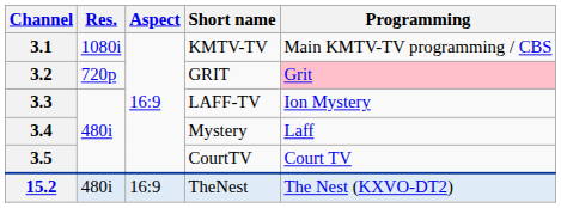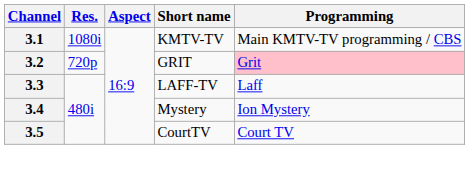 <table class="wikitable">
 <tr>
 <th scope = "col"><a href='#'>Channel</a></th>
 <th scope = "col"><a href='#'>Res.</a></th>
 <th scope = "col"><a href='#'>Aspect</a></th>
 <th scope = "col">Short name</th>
 <th scope = "col">Programming</th>
 </tr>
 <tr>
 <th scope = "row">3.1</th>
 <td><a href='#'>1080i</a></td>
 <td rowspan=5><a href='#'>16:9</a></td>
 <td>KMTV-TV</td>
 <td>Main KMTV-TV programming / <a href='#'>CBS</a></td>
 </tr>
 <tr>
 <th scope = "row">3.2</th>
 <td><a href='#'>720p</a></td>
 <td>GRIT</td>
 <td style="background: pink;"><a href='#'>Grit</a></td>
 </tr>
 <tr>
 <th scope = "row">3.3</th>
 <td rowspan=3><a href='#'>480i</a></td>
 <td>LAFF-TV</td>
-<td><a href='#'>Ion Mystery</a></td>
+<td><a href='#'>Laff</a></td>
 </tr>
 <tr>
 <th scope = "row">3.4</th>
 <td>Mystery</td>
-<td><a href='#'>Laff</a></td>
+<td><a href='#'>Ion Mystery</a></td>
 </tr>
 <tr>
 <th scope = "row">3.5</th>
 <td>CourtTV</td>
 <td><a href='#'>Court TV</a></td>
 </tr>
-<tr style="background-color:#DFEBF6; border-top: 2px solid #003399;">
-<th scope = "row"><a href='#'>15.2</a></th>
-<td>480i</td>
-<td>16:9</td>
-<td>TheNest</td>
-<td><a href='#'>The Nest</a> (<a href='#'>KXVO-DT2</a>)</td>
-</tr>
 </table>
